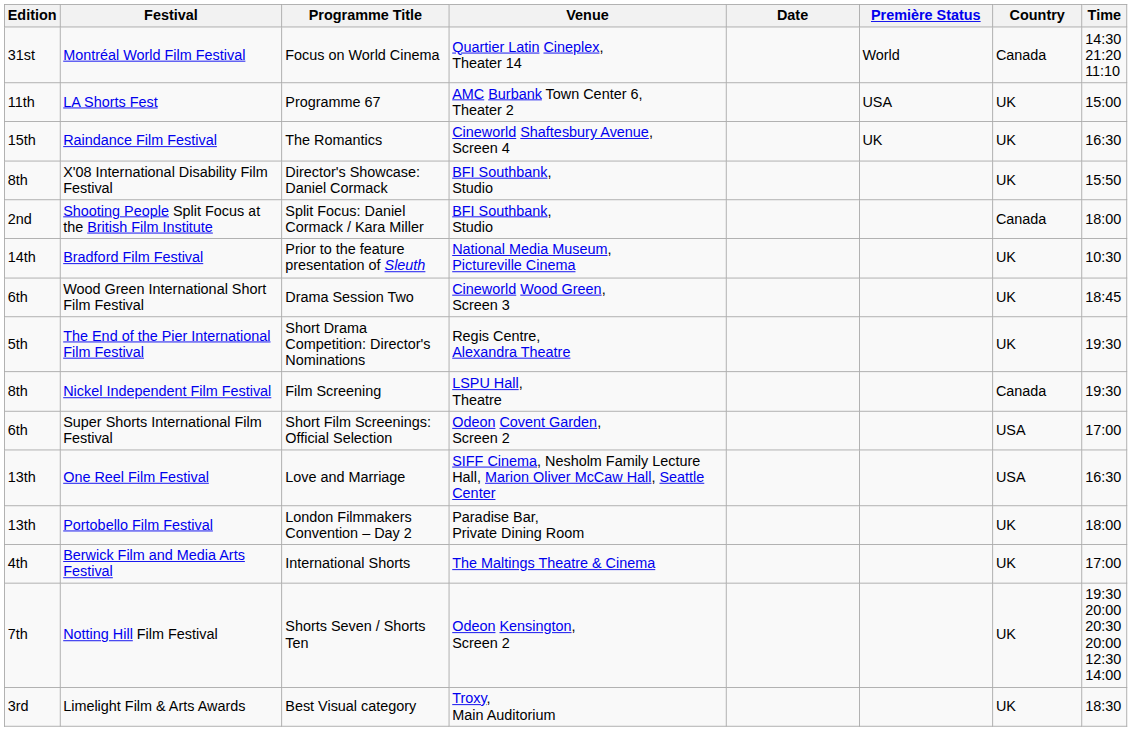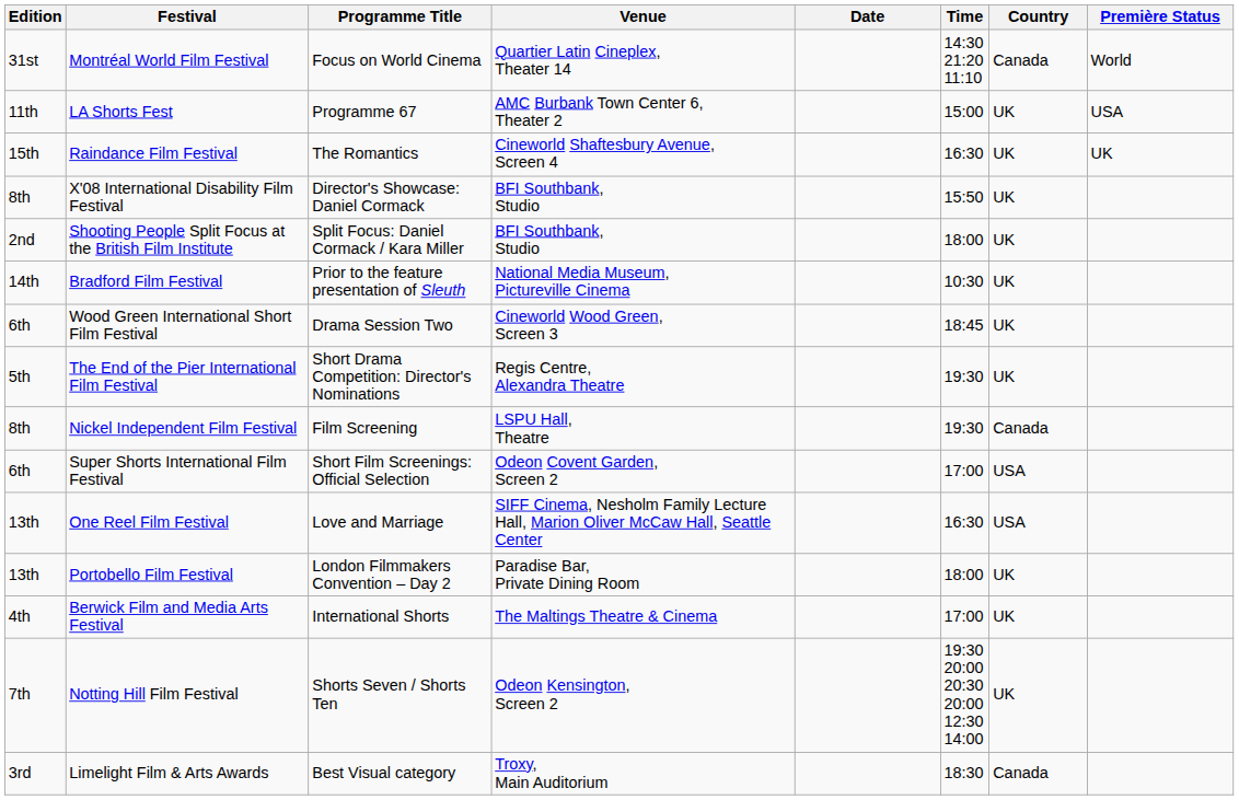 <table class="wikitable" align="centre">
 <tr>
 <th width=4%>Edition</th>
 <th width=20%>Festival</th>
 <th width=15%>Programme Title</th>
 <th width=25%>Venue</th>
 <th width=12%>Date</th>
+<th width= 4%>Time</th>
+<th width=8%>Country</th>
 <th width=12%><a href='#'>Première Status</a></th>
-<th width=8%>Country</th>
-<th width= 4%>Time</th>
 </tr>
 <tr>
 <td>31st</td>
 <td><a href='#'>Montréal World Film Festival</a></td>
 <td>Focus on World Cinema</td>
 <td><a href='#'>Quartier Latin</a> <a href='#'>Cineplex</a>, <br>Theater 14</td>
 <td><br><br></td>
+<td>14:30<br>21:20<br>11:10</td>
+<td>Canada</td>
 <td>World</td>
-<td>Canada</td>
-<td>14:30<br>21:20<br>11:10</td>
 </tr>
 <tr>
 <td>11th</td>
 <td><a href='#'>LA Shorts Fest</a></td>
 <td>Programme 67</td>
 <td><a href='#'>AMC</a> <a href='#'>Burbank</a> Town Center 6, <br>Theater 2</td>
 <td></td>
+<td>15:00</td>
+<td>UK</td>
 <td>USA</td>
-<td>UK</td>
-<td>15:00</td>
 </tr>
 <tr>
 <td>15th</td>
 <td><a href='#'>Raindance Film Festival</a></td>
 <td>The Romantics</td>
 <td><a href='#'>Cineworld</a> <a href='#'>Shaftesbury Avenue</a>, <br>Screen 4</td>
 <td></td>
+<td>16:30</td>
 <td>UK</td>
 <td>UK</td>
-<td>16:30</td>
 </tr>
 <tr>
 <td>8th</td>
 <td>X'08 International Disability Film Festival</td>
 <td>Director's Showcase: Daniel Cormack</td>
 <td><a href='#'>BFI Southbank</a>, <br> Studio</td>
 <td></td>
+<td>15:50</td>
+<td>UK</td>
 <td></td>
-<td>UK</td>
-<td>15:50</td>
 </tr>
 <tr>
 <td>2nd</td>
 <td><a href='#'>Shooting People</a> Split Focus at the <a href='#'>British Film Institute</a></td>
 <td>Split Focus: Daniel Cormack / Kara Miller</td>
 <td><a href='#'>BFI Southbank</a>,<br>Studio</td>
 <td></td>
+<td>18:00</td>
+<td>UK</td>
 <td></td>
-<td>Canada</td>
-<td>18:00</td>
 </tr>
 <tr>
 <td>14th</td>
 <td><a href='#'>Bradford Film Festival</a></td>
 <td>Prior to the feature presentation of <em><a href='#'>Sleuth</a></em></td>
 <td><a href='#'>National Media Museum</a>, <br><a href='#'>Pictureville Cinema</a></td>
 <td></td>
+<td>10:30</td>
+<td>UK</td>
 <td></td>
-<td>UK</td>
-<td>10:30</td>
 </tr>
 <tr>
 <td>6th</td>
 <td>Wood Green International Short Film Festival</td>
 <td>Drama Session Two</td>
 <td><a href='#'>Cineworld</a> <a href='#'>Wood Green</a>, <br>Screen 3</td>
 <td></td>
+<td>18:45</td>
+<td>UK</td>
 <td></td>
-<td>UK</td>
-<td>18:45</td>
 </tr>
 <tr>
 <td>5th</td>
 <td><a href='#'>The End of the Pier International Film Festival</a></td>
 <td>Short Drama Competition: Director's Nominations</td>
 <td>Regis Centre, <br><a href='#'>Alexandra Theatre</a></td>
 <td></td>
+<td>19:30</td>
+<td>UK</td>
 <td></td>
-<td>UK</td>
-<td>19:30</td>
 </tr>
 <tr>
 <td>8th</td>
 <td><a href='#'>Nickel Independent Film Festival</a></td>
 <td>Film Screening</td>
 <td><a href='#'>LSPU Hall</a>, <br>Theatre</td>
 <td></td>
+<td>19:30</td>
+<td>Canada</td>
 <td></td>
-<td>Canada</td>
-<td>19:30</td>
 </tr>
 <tr>
 <td>6th</td>
 <td>Super Shorts International Film Festival</td>
 <td>Short Film Screenings: Official Selection</td>
 <td><a href='#'>Odeon</a> <a href='#'>Covent Garden</a>, <br>Screen 2</td>
 <td></td>
+<td>17:00</td>
+<td>USA</td>
 <td></td>
-<td>USA</td>
-<td>17:00</td>
 </tr>
 <tr>
 <td>13th</td>
 <td><a href='#'>One Reel Film Festival</a></td>
 <td>Love and Marriage</td>
 <td><a href='#'>SIFF Cinema</a>, Nesholm Family Lecture Hall, <a href='#'>Marion Oliver McCaw Hall</a>, <a href='#'>Seattle Center</a></td>
 <td></td>
+<td>16:30</td>
+<td>USA</td>
 <td></td>
-<td>USA</td>
-<td>16:30</td>
 </tr>
 <tr>
 <td>13th</td>
 <td><a href='#'>Portobello Film Festival</a></td>
 <td>London Filmmakers Convention – Day 2</td>
 <td>Paradise Bar, <br> Private Dining Room</td>
 <td></td>
+<td>18:00</td>
+<td>UK</td>
 <td></td>
-<td>UK</td>
-<td>18:00</td>
 </tr>
 <tr>
 <td>4th</td>
 <td><a href='#'>Berwick Film and Media Arts Festival</a></td>
 <td>International Shorts</td>
 <td><a href='#'>The Maltings Theatre & Cinema</a></td>
 <td></td>
+<td>17:00</td>
+<td>UK</td>
 <td></td>
-<td>UK</td>
-<td>17:00</td>
 </tr>
 <tr>
 <td>7th</td>
 <td><a href='#'>Notting Hill</a> Film Festival</td>
 <td>Shorts Seven / Shorts Ten</td>
 <td><a href='#'>Odeon</a> <a href='#'>Kensington</a>, <br>Screen 2</td>
 <td><br><br><br><br><br></td>
+<td>19:30<br>20:00<br>20:30<br>20:00<br>12:30<br>14:00</td>
+<td>UK</td>
 <td></td>
-<td>UK</td>
-<td>19:30<br>20:00<br>20:30<br>20:00<br>12:30<br>14:00</td>
 </tr>
 <tr>
 <td>3rd</td>
 <td>Limelight Film & Arts Awards</td>
 <td>Best Visual category</td>
 <td><a href='#'>Troxy</a>, <br> Main Auditorium</td>
 <td></td>
+<td>18:30</td>
+<td>Canada</td>
 <td></td>
-<td>UK</td>
-<td>18:30</td>
 </tr>
 </table>
